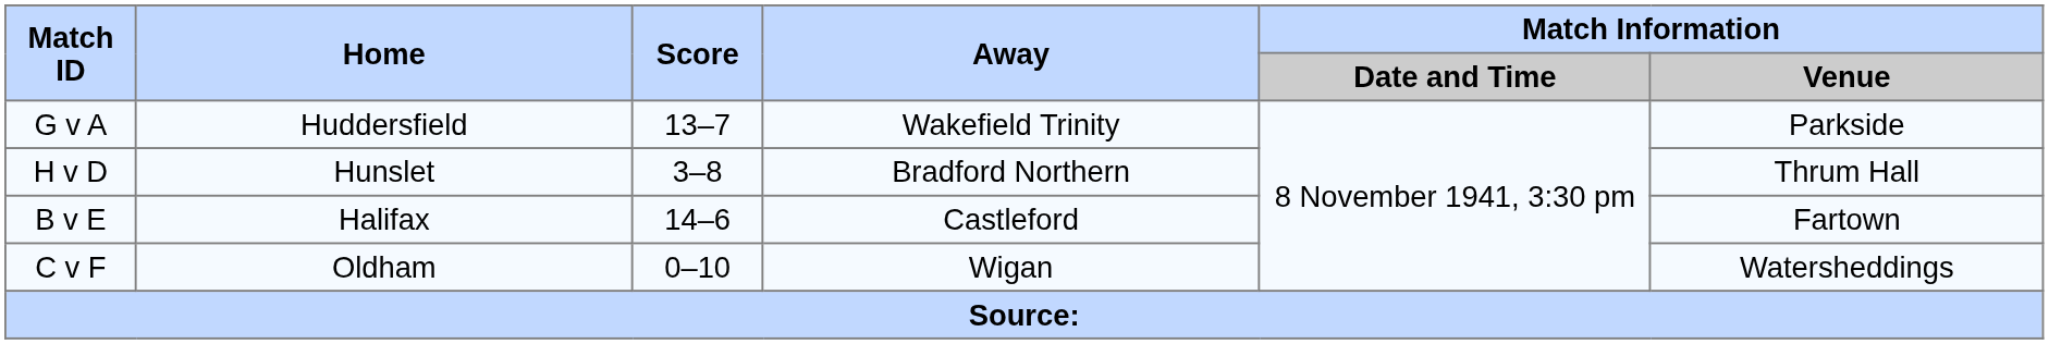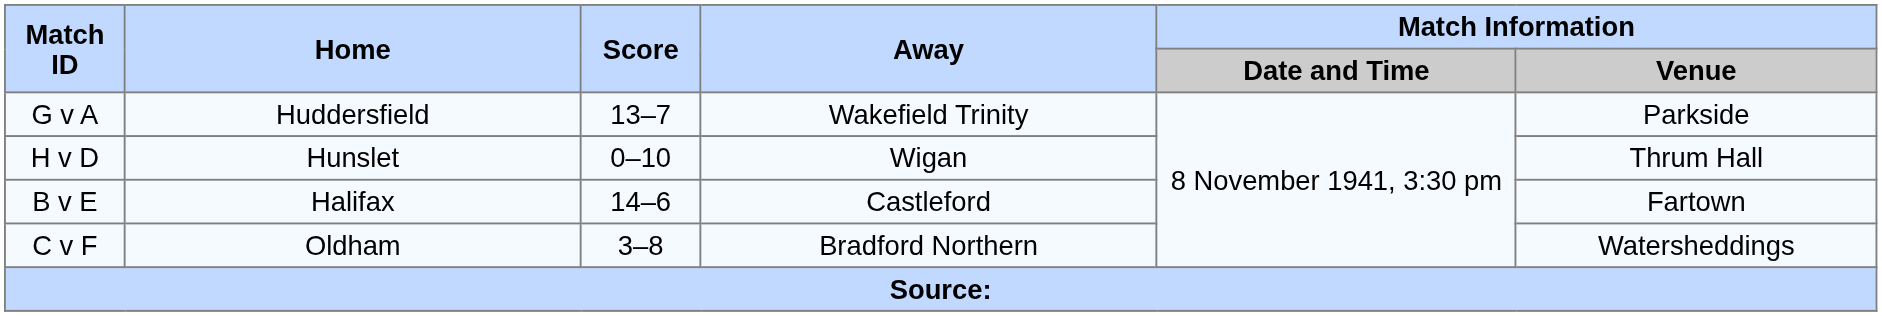 <table border=1 style="border-collapse:collapse; font-size:90%; text-align:center;" cellpadding=3 cellspacing=0 width=78%>
 <tr bgcolor=#C1D8FF>
 <th scope="col" rowspan=2 width=5%>Match ID</th>
 <th scope="col" rowspan=2 width=19%>Home</th>
 <th scope="col" rowspan=2 width=5%>Score</th>
 <th scope="col" rowspan=2 width=19%>Away</th>
 <th colspan=2>Match Information</th>
 </tr>
 <tr bgcolor=#CCCCCC>
 <th scope="col" width=15%>Date and Time</th>
 <th scope="col" width=15%>Venue</th>
 </tr>
 <tr bgcolor=#F5FAFF>
 <td>G v A</td>
 <td>Huddersfield</td>
 <td>13–7</td>
 <td>Wakefield Trinity</td>
 <td rowspan=4>8 November 1941, 3:30 pm</td>
 <td>Parkside</td>
 </tr>
 <tr bgcolor=#F5FAFF>
 <td>H v D</td>
 <td>Hunslet</td>
-<td>3–8</td>
-<td>Bradford Northern</td>
+<td>0–10</td>
+<td>Wigan</td>
 <td>Thrum Hall</td>
 </tr>
 <tr bgcolor=#F5FAFF>
 <td>B v E</td>
 <td>Halifax</td>
 <td>14–6</td>
 <td>Castleford</td>
 <td>Fartown</td>
 </tr>
 <tr bgcolor=#F5FAFF>
 <td>C v F</td>
 <td>Oldham</td>
-<td>0–10</td>
-<td>Wigan</td>
+<td>3–8</td>
+<td>Bradford Northern</td>
 <td>Watersheddings</td>
 </tr>
 <tr style="background:#c1d8ff;">
 <th colspan=6>Source:</th>
 </tr>
 </table>
